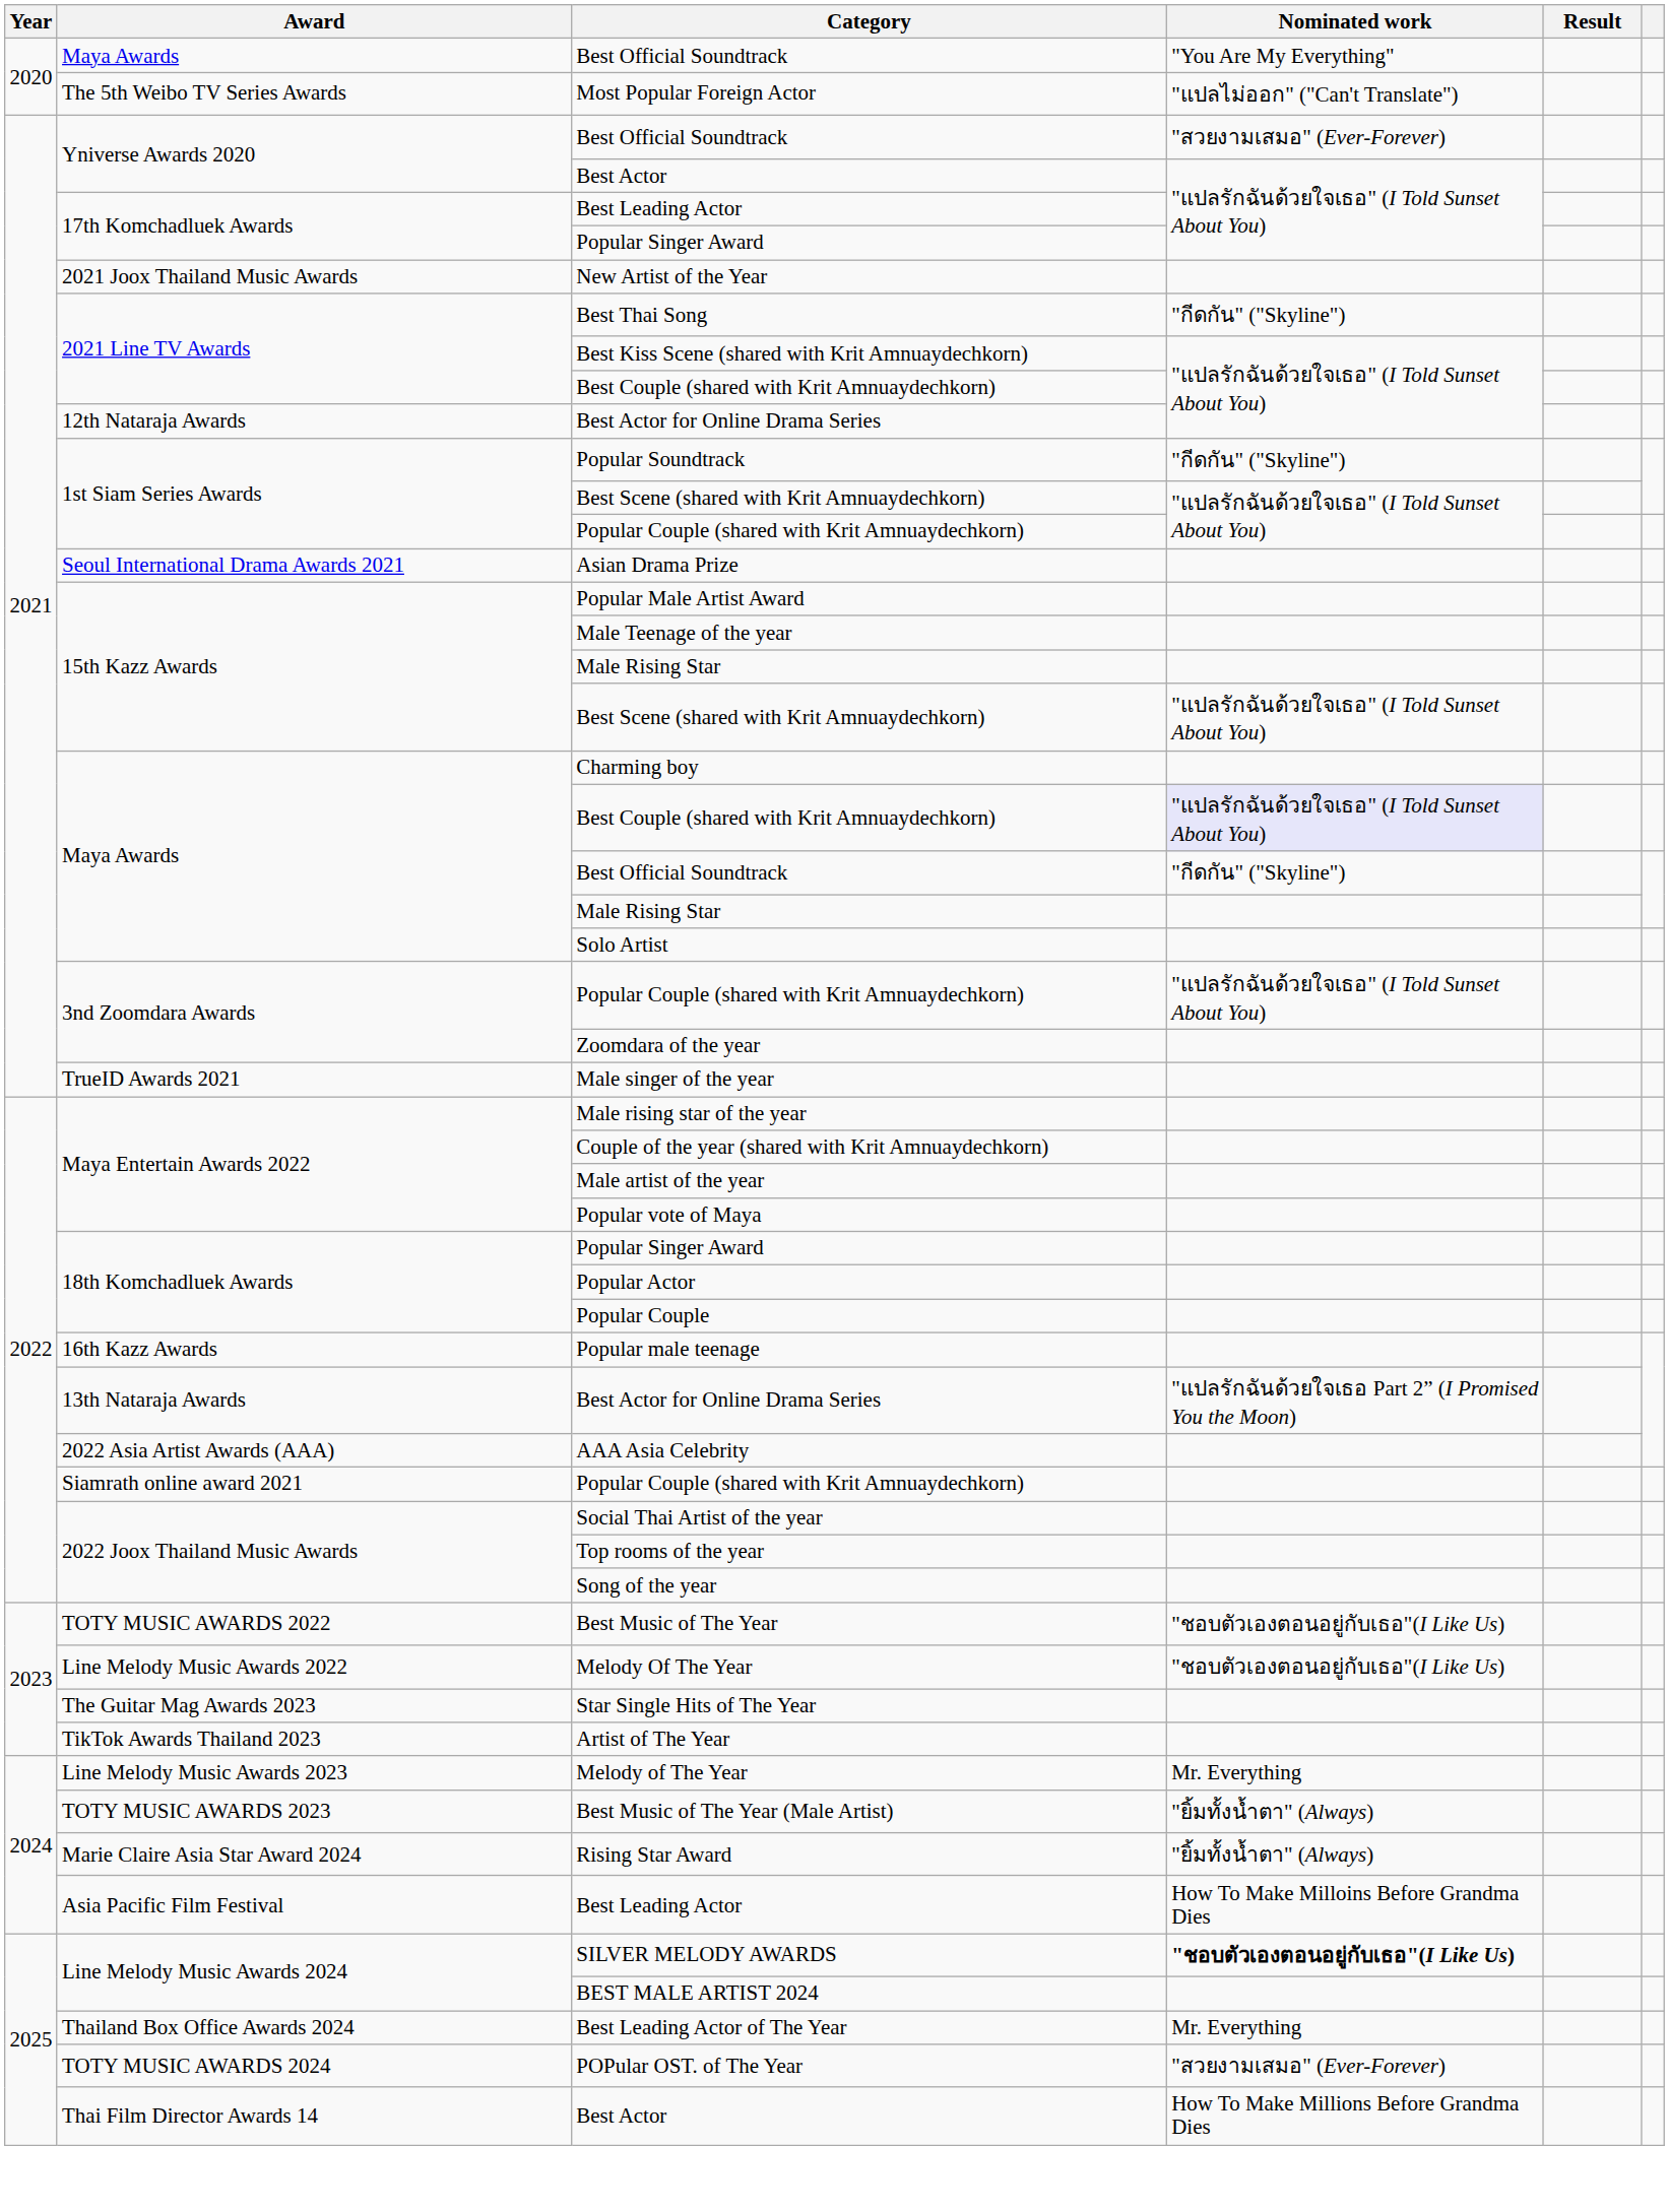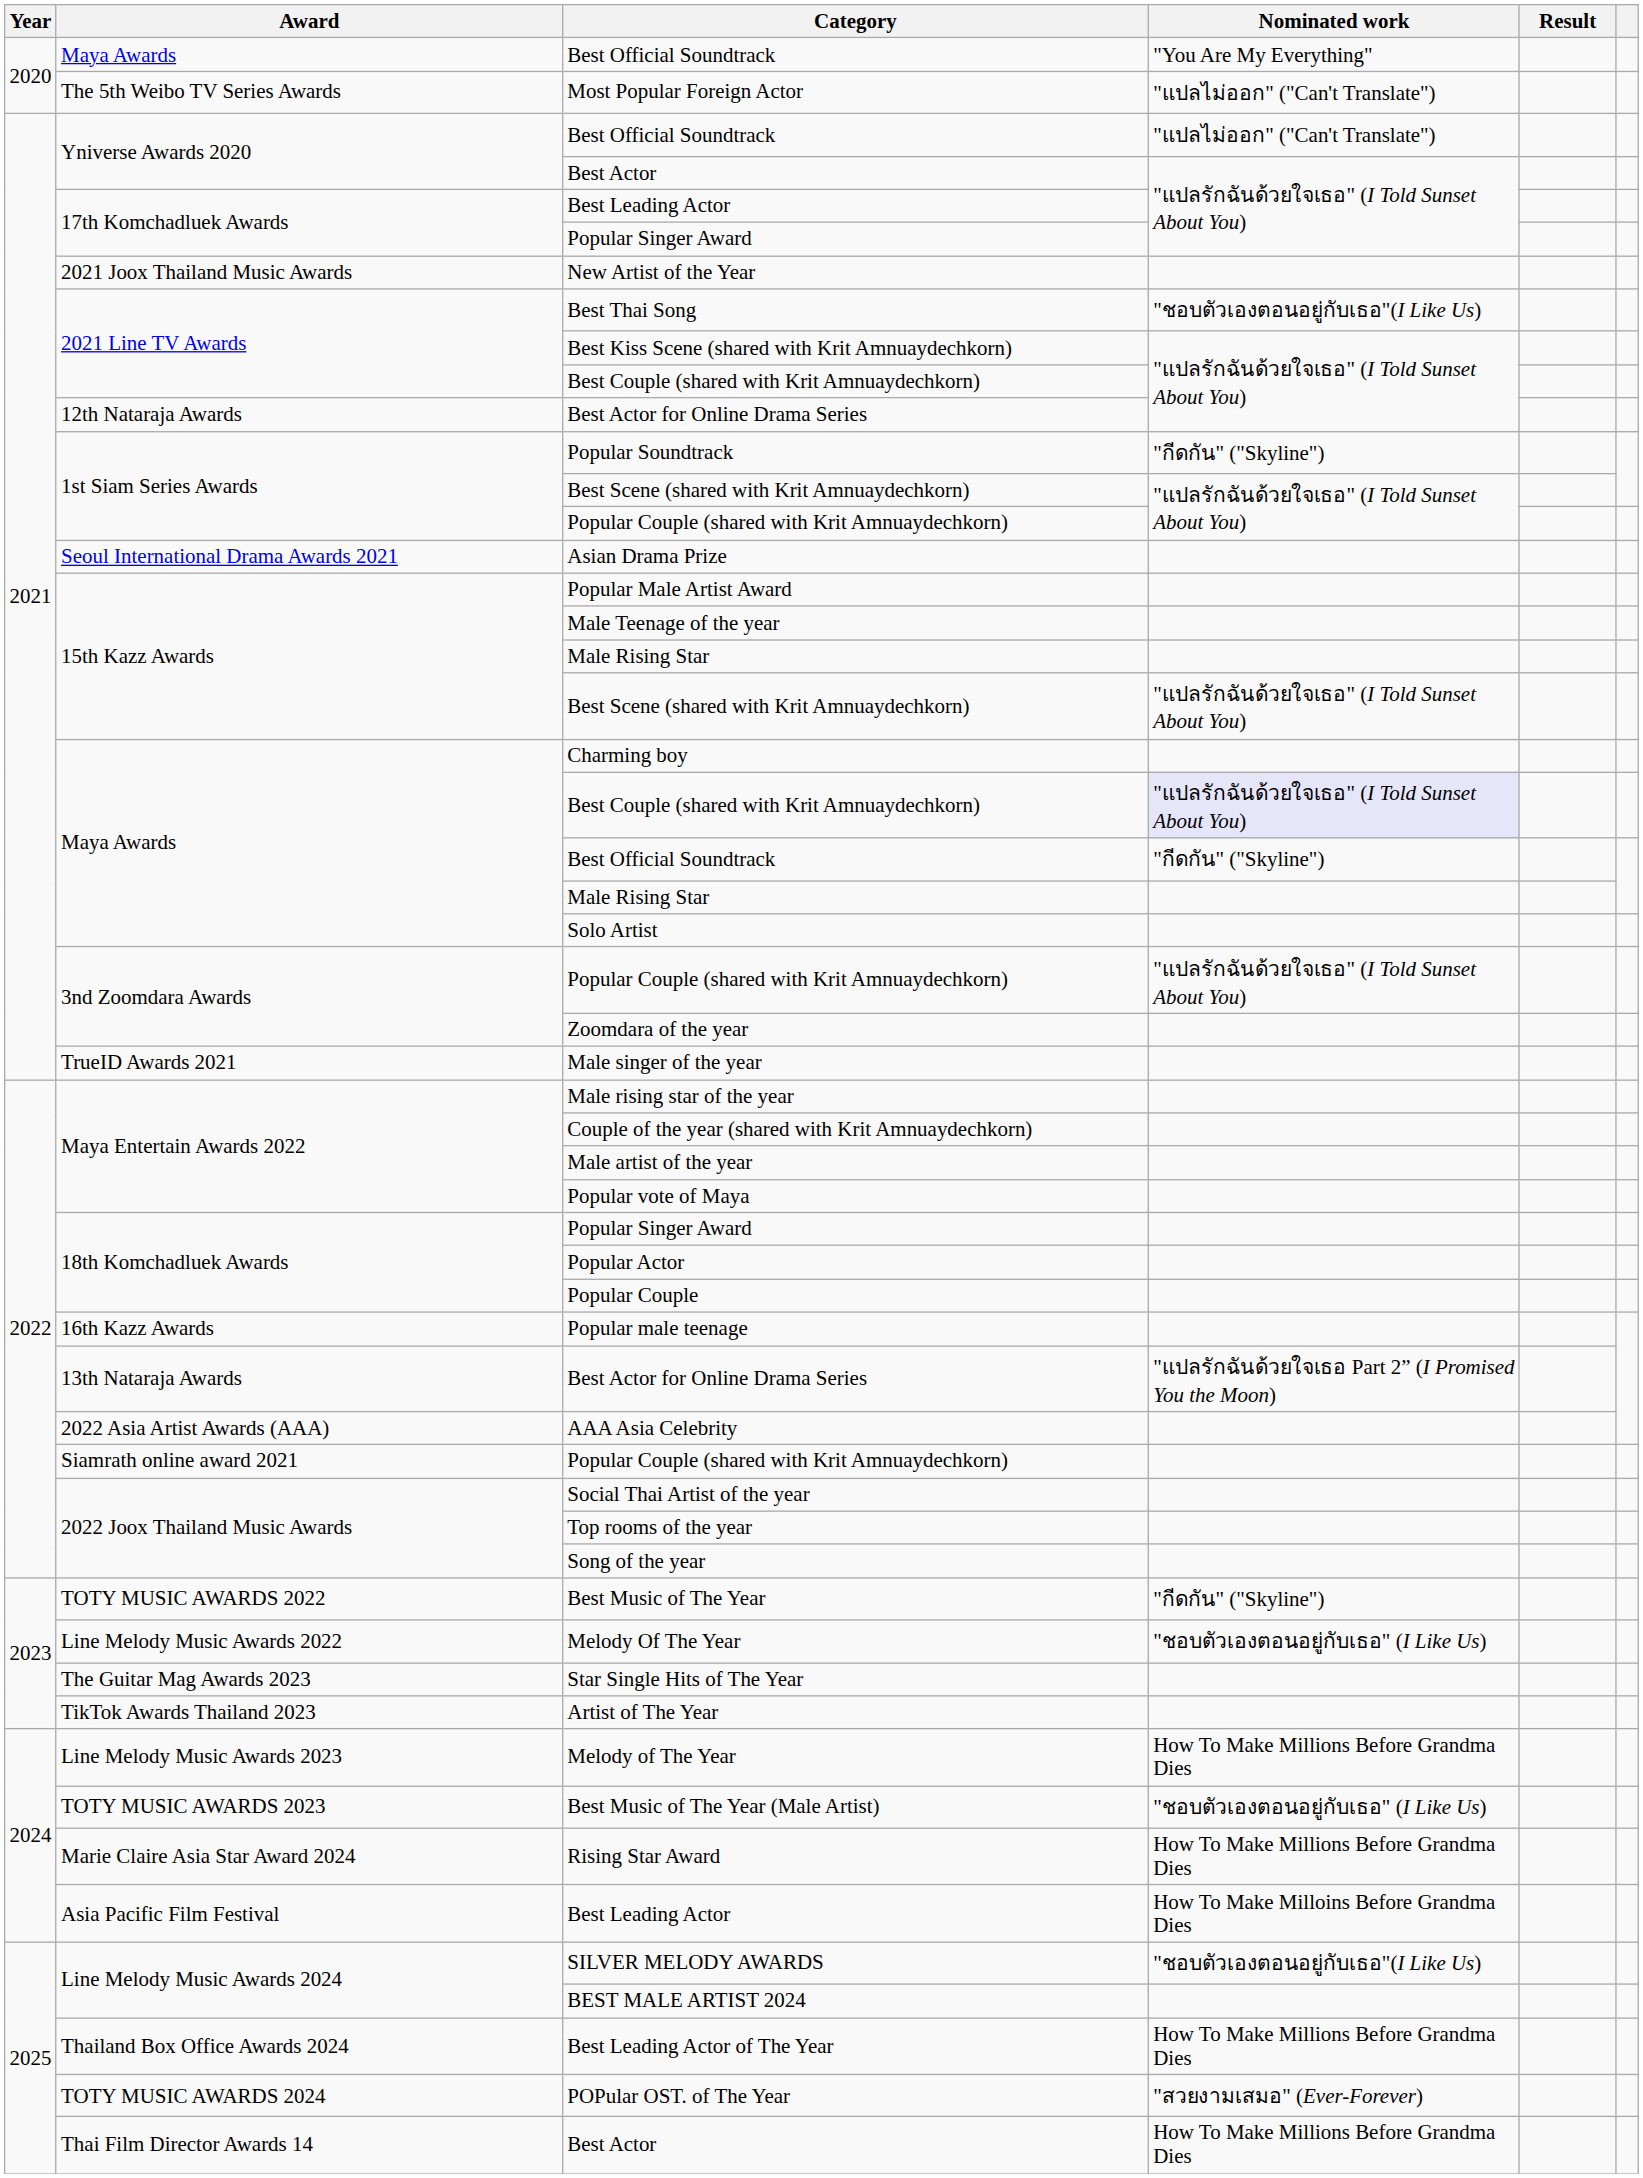 <table class="wikitable sortable">
 <tr>
 <th scope="col" style="width:1em;">Year</th>
 <th scope="col" style="width:35em;">Award</th>
 <th scope="col" style="width:40em;">Category</th>
 <th scope="col" style="width:25em;">Nominated work</th>
 <th scope="col" style="width:5em;">Result</th>
 <th scope="col" style="width:1em;"class="unsortable"></th>
 </tr>
 <tr>
 <td rowspan="2">2020</td>
 <td><a href='#'>Maya Awards</a></td>
 <td>Best Official Soundtrack</td>
 <td>"You Are My Everything"</td>
 <td></td>
 <td></td>
 </tr>
 <tr>
 <td>The 5th Weibo TV Series Awards</td>
 <td>Most Popular Foreign Actor</td>
 <td>"แปลไม่ออก" ("Can't Translate")</td>
 <td></td>
 <td></td>
 </tr>
 <tr>
 <td rowspan="25">2021</td>
 <td rowspan="2">Yniverse Awards 2020</td>
 <td>Best Official Soundtrack</td>
-<td>"สวยงามเสมอ" (<em>Ever-Forever</em>)</td>
+<td>"แปลไม่ออก" ("Can't Translate")</td>
 <td></td>
 <td></td>
 </tr>
 <tr>
 <td>Best Actor</td>
 <td rowspan="3">"แปลรักฉันด้วยใจเธอ" (<em>I Told Sunset About You</em>)</td>
 <td></td>
 <td></td>
 </tr>
 <tr>
 <td rowspan="2">17th Komchadluek Awards</td>
 <td>Best Leading Actor</td>
 <td></td>
 <td></td>
 </tr>
 <tr>
 <td>Popular Singer Award</td>
 <td></td>
 <td></td>
 </tr>
 <tr>
 <td>2021 Joox Thailand Music Awards</td>
 <td>New Artist of the Year</td>
 <td></td>
 <td></td>
 <td></td>
 </tr>
 <tr>
 <td rowspan="3"><a href='#'>2021 Line TV Awards</a></td>
 <td>Best Thai Song</td>
-<td>"กีดกัน" ("Skyline")</td>
+<td>"ชอบตัวเองตอนอยู่กับเธอ"(<em>I Like Us</em>)</td>
 <td></td>
 <td></td>
 </tr>
 <tr>
 <td>Best Kiss Scene (shared with Krit Amnuaydechkorn)</td>
 <td rowspan="3">"แปลรักฉันด้วยใจเธอ" (<em>I Told Sunset About You</em>)</td>
 <td></td>
 <td></td>
 </tr>
 <tr>
 <td>Best Couple (shared with Krit Amnuaydechkorn)</td>
 <td></td>
 <td></td>
 </tr>
 <tr>
 <td>12th Nataraja Awards</td>
 <td>Best Actor for Online Drama Series</td>
 <td></td>
 <td></td>
 </tr>
 <tr>
 <td rowspan="3">1st Siam Series Awards</td>
 <td>Popular Soundtrack</td>
 <td>"กีดกัน" ("Skyline")</td>
 <td></td>
 <td rowspan="2"></td>
 </tr>
 <tr>
 <td Best Scene (shared with Krit Amnuaydechkorn)>Best Scene (shared with Krit Amnuaydechkorn)</td>
 <td rowspan="2">"แปลรักฉันด้วยใจเธอ" (<em>I Told Sunset About You</em>)</td>
 <td></td>
 </tr>
 <tr>
 <td>Popular Couple (shared with Krit Amnuaydechkorn)</td>
 <td></td>
 <td></td>
 </tr>
 <tr>
 <td><a href='#'>Seoul International Drama Awards 2021</a></td>
 <td>Asian Drama Prize</td>
 <td></td>
 <td></td>
 <td></td>
 </tr>
 <tr>
 <td rowspan="4">15th Kazz Awards</td>
 <td>Popular Male Artist Award</td>
 <td></td>
 <td></td>
 </tr>
 <tr>
 <td Male teenage of the year>Male Teenage of the year</td>
 <td></td>
 <td></td>
 <td></td>
 </tr>
 <tr>
 <td Rising Star>Male Rising Star</td>
 <td></td>
 <td></td>
 </tr>
 <tr>
 <td Best Scene (shared with Krit Amnuaydechkorn)>Best Scene (shared with Krit Amnuaydechkorn)</td>
 <td>"แปลรักฉันด้วยใจเธอ" (<em>I Told Sunset About You</em>)</td>
 <td></td>
 <td></td>
 </tr>
 <tr>
 <td rowspan="5">Maya Awards</td>
 <td>Charming boy</td>
 <td></td>
 <td></td>
 <td></td>
 </tr>
 <tr>
 <td Best Couple (shared with Krit Amnuaydechkorn)>Best Couple (shared with Krit Amnuaydechkorn)</td>
 <td style="background: lavender;">"แปลรักฉันด้วยใจเธอ" (<em>I Told Sunset About You</em>)</td>
 <td></td>
 <td></td>
 </tr>
 <tr>
 <td Best Official Soundtrack>Best Official Soundtrack</td>
 <td>"กีดกัน" ("Skyline")</td>
 <td></td>
 </tr>
 <tr>
 <td Solo Artist>Male Rising Star</td>
 <td></td>
 <td></td>
 </tr>
 <tr>
 <td Male Rising Star>Solo Artist</td>
 <td></td>
 <td></td>
 <td></td>
 </tr>
 <tr>
 <td rowspan="2">3nd Zoomdara Awards</td>
 <td>Popular Couple (shared with Krit Amnuaydechkorn)</td>
 <td>"แปลรักฉันด้วยใจเธอ" (<em>I Told Sunset About You</em>)</td>
 <td></td>
 <td></td>
 </tr>
 <tr>
 <td Zoomdara of the year>Zoomdara of the year</td>
 <td></td>
 <td></td>
 <td></td>
 </tr>
 <tr>
 <td>TrueID Awards 2021</td>
 <td>Male singer of the year</td>
 <td></td>
 <td></td>
 </tr>
 <tr>
 <td rowspan="14">2022</td>
 <td rowspan="4">Maya Entertain Awards 2022</td>
 <td>Male rising star of the year</td>
 <td></td>
 <td></td>
 <td></td>
 </tr>
 <tr>
 <td>Couple of the year (shared with Krit Amnuaydechkorn)</td>
 <td "แปลรักฉันด้วยใจเธอ" (></td>
 <td></td>
 <td></td>
 </tr>
 <tr>
 <td>Male artist of the year</td>
 <td></td>
 <td></td>
 </tr>
 <tr>
 <td>Popular vote of Maya</td>
 <td></td>
 <td></td>
 <td></td>
 </tr>
 <tr>
 <td rowspan="3">18th Komchadluek Awards</td>
 <td>Popular Singer Award</td>
 <td></td>
 <td></td>
 </tr>
 <tr>
 <td>Popular Actor</td>
 <td></td>
 <td></td>
 <td></td>
 </tr>
 <tr>
 <td>Popular Couple</td>
 <td></td>
 <td></td>
 <td></td>
 </tr>
 <tr>
 <td>16th Kazz Awards</td>
 <td>Popular male teenage</td>
 <td></td>
 <td></td>
 </tr>
 <tr>
 <td>13th Nataraja Awards</td>
 <td>Best Actor for Online Drama Series</td>
 <td>"แปลรักฉันด้วยใจเธอ Part 2” (<em>I Promised You the Moon</em>)</td>
 <td></td>
 </tr>
 <tr>
 <td>2022 Asia Artist Awards (AAA)</td>
 <td>AAA Asia Celebrity</td>
 <td></td>
 <td></td>
 </tr>
 <tr>
 <td>Siamrath online award 2021</td>
 <td>Popular Couple (shared with Krit Amnuaydechkorn)</td>
 <td></td>
 <td></td>
 <td></td>
 </tr>
 <tr>
 <td rowspan="3">2022 Joox Thailand Music Awards</td>
 <td>Social Thai Artist of the year</td>
 <td></td>
 <td></td>
 </tr>
 <tr>
 <td>Top rooms of the year</td>
 <td></td>
 <td></td>
 <td></td>
 </tr>
 <tr>
 <td>Song of the year</td>
 <td></td>
 <td></td>
 </tr>
 <tr>
 <td rowspan="4">2023</td>
 <td>TOTY MUSIC AWARDS 2022</td>
 <td>Best Music of The Year</td>
-<td>"ชอบตัวเองตอนอยู่กับเธอ"(<em>I Like Us</em>)</td>
+<td>"กีดกัน" ("Skyline")</td>
 <td></td>
 <td></td>
 </tr>
 <tr>
 <td>Line Melody Music Awards 2022</td>
 <td>Melody Of The Year</td>
-<td>"ชอบตัวเองตอนอยู่กับเธอ"(<em>I Like Us</em>)</td>
+<td>"ชอบตัวเองตอนอยู่กับเธอ" (<em>I Like Us</em>)</td>
 <td></td>
 <td></td>
 </tr>
 <tr>
 <td>The Guitar Mag Awards 2023</td>
 <td>Star Single Hits of The Year</td>
 <td></td>
 <td></td>
 <td></td>
 </tr>
 <tr>
 <td>TikTok Awards Thailand 2023</td>
 <td>Artist of The Year</td>
 <td></td>
 <td></td>
 <td></td>
 </tr>
 <tr>
 <td rowspan="4">2024</td>
 <td>Line Melody Music Awards 2023</td>
 <td>Melody of The Year</td>
-<td>Mr. Everything</td>
+<td>How To Make Millions Before Grandma Dies</td>
 <td></td>
 <td></td>
 </tr>
 <tr>
 <td>TOTY MUSIC AWARDS 2023</td>
 <td>Best Music of The Year (Male Artist)</td>
-<td>"ยิ้มทั้งน้ำตา" (<em>Always</em>)</td>
+<td>"ชอบตัวเองตอนอยู่กับเธอ" (<em>I Like Us</em>)</td>
 <td></td>
 <td></td>
 </tr>
 <tr>
 <td>Marie Claire Asia Star Award 2024</td>
 <td>Rising Star Award</td>
-<td>"ยิ้มทั้งน้ำตา" (<em>Always</em>)</td>
+<td>How To Make Millions Before Grandma Dies</td>
 <td></td>
 <td></td>
 </tr>
 <tr>
 <td>Asia Pacific Film Festival</td>
 <td>Best Leading Actor</td>
 <td>How To Make Milloins Before Grandma Dies</td>
 <td></td>
 <td></td>
 </tr>
 <tr>
 <td rowspan="5">2025</td>
 <td rowspan="2">Line Melody Music Awards 2024</td>
 <td>SILVER MELODY AWARDS</td>
-<td><strong>"ชอบตัวเองตอนอยู่กับเธอ"(<em>I Like Us</em>)</strong></td>
+<td>"ชอบตัวเองตอนอยู่กับเธอ"(<em>I Like Us</em>)</td>
 <td></td>
 <td></td>
 </tr>
 <tr>
 <td>BEST MALE ARTIST 2024</td>
 <td></td>
 <td></td>
 <td></td>
 </tr>
 <tr>
 <td>Thailand Box Office Awards 2024</td>
 <td>Best Leading Actor of The Year</td>
-<td>Mr. Everything</td>
+<td>How To Make Millions Before Grandma Dies</td>
 <td></td>
 <td></td>
 </tr>
 <tr>
 <td>TOTY MUSIC AWARDS 2024</td>
 <td>POPular OST. of The Year</td>
 <td>"สวยงามเสมอ" (<em>Ever-Forever</em>)</td>
 <td></td>
 <td></td>
 </tr>
 <tr>
 <td>Thai Film Director Awards 14</td>
 <td>Best Actor</td>
 <td>How To Make Millions Before Grandma Dies</td>
 <td></td>
 <td></td>
 </tr>
 </table>
